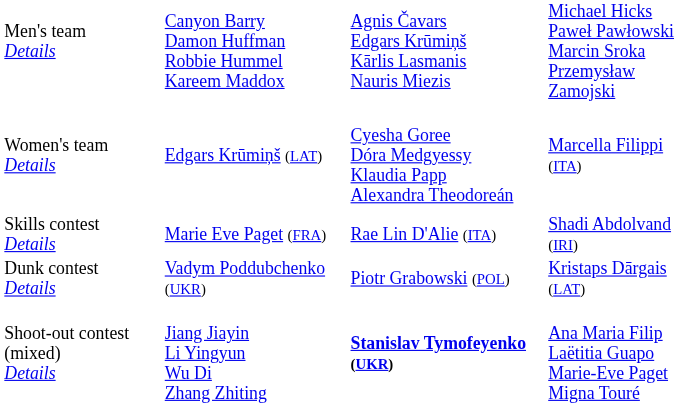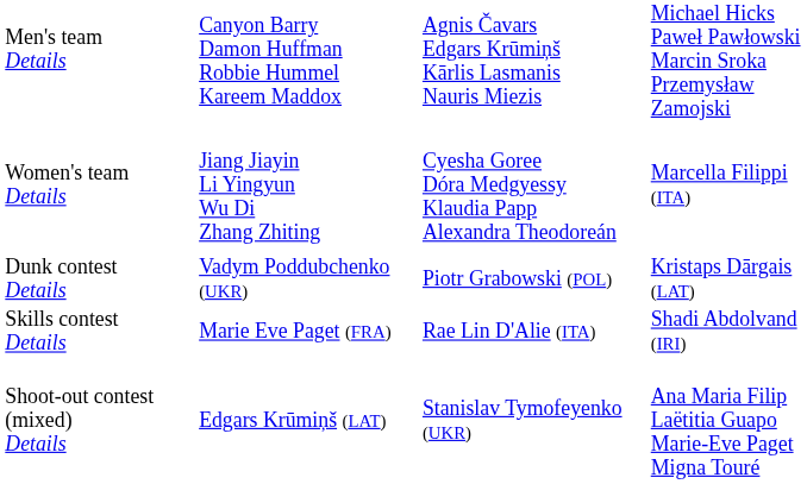 <table>
 <tr>
 <td>Men's team<br><em><a href='#'>Details</a></em></td>
 <td><br><a href='#'>Canyon Barry</a><br><a href='#'>Damon Huffman</a><br><a href='#'>Robbie Hummel</a><br><a href='#'>Kareem Maddox</a></td>
 <td><br><a href='#'>Agnis Čavars</a><br><a href='#'>Edgars Krūmiņš</a><br><a href='#'>Kārlis Lasmanis</a><br><a href='#'>Nauris Miezis</a></td>
 <td><br><a href='#'>Michael Hicks</a><br><a href='#'>Paweł Pawłowski</a><br><a href='#'>Marcin Sroka</a><br><a href='#'>Przemysław Zamojski</a></td>
 </tr>
 <tr>
 <td>Women's team<br><em><a href='#'>Details</a></em></td>
-<td> <a href='#'>Edgars Krūmiņš</a> <small>(<a href='#'>LAT</a>)</small></td>
+<td><br><a href='#'>Jiang Jiayin</a><br><a href='#'>Li Yingyun</a><br><a href='#'>Wu Di</a><br><a href='#'>Zhang Zhiting</a></td>
 <td><br><a href='#'>Cyesha Goree</a><br><a href='#'>Dóra Medgyessy</a><br><a href='#'>Klaudia Papp</a><br><a href='#'>Alexandra Theodoreán</a></td>
 <td> <a href='#'>Marcella Filippi</a> <small>(<a href='#'>ITA</a>)</small></td>
 </tr>
 <tr>
 <td colspan=4></td>
+</tr>
+<tr>
+<td>Dunk contest<br><em><a href='#'>Details</a></em></td>
+<td> <a href='#'>Vadym Poddubchenko</a> <small>(<a href='#'>UKR</a>)</small></td>
+<td> <a href='#'>Piotr Grabowski</a> <small>(<a href='#'>POL</a>)</small></td>
+<td> <a href='#'>Kristaps Dārgais</a> <small>(<a href='#'>LAT</a>)</small></td>
 </tr>
 <tr>
 <td>Skills contest<br><em><a href='#'>Details</a></em></td>
 <td> <a href='#'>Marie Eve Paget</a> <small>(<a href='#'>FRA</a>)</small></td>
 <td> <a href='#'>Rae Lin D'Alie</a> <small>(<a href='#'>ITA</a>)</small></td>
 <td> <a href='#'>Shadi Abdolvand</a> <small>(<a href='#'>IRI</a>)</small></td>
 </tr>
 <tr>
-<td>Dunk contest<br><em><a href='#'>Details</a></em></td>
-<td> <a href='#'>Vadym Poddubchenko</a> <small>(<a href='#'>UKR</a>)</small></td>
-<td> <a href='#'>Piotr Grabowski</a> <small>(<a href='#'>POL</a>)</small></td>
-<td> <a href='#'>Kristaps Dārgais</a> <small>(<a href='#'>LAT</a>)</small></td>
-</tr>
-<tr>
 <td>Shoot-out contest (mixed)<br><em><a href='#'>Details</a></em></td>
-<td><br><a href='#'>Jiang Jiayin</a><br><a href='#'>Li Yingyun</a><br><a href='#'>Wu Di</a><br><a href='#'>Zhang Zhiting</a></td>
-<td><strong> <a href='#'>Stanislav Tymofeyenko</a> <small>(<a href='#'>UKR</a>)</small></strong></td>
+<td> <a href='#'>Edgars Krūmiņš</a> <small>(<a href='#'>LAT</a>)</small></td>
+<td> <a href='#'>Stanislav Tymofeyenko</a> <small>(<a href='#'>UKR</a>)</small></td>
 <td><br><a href='#'>Ana Maria Filip</a><br><a href='#'>Laëtitia Guapo</a><br><a href='#'>Marie-Eve Paget</a><br><a href='#'>Migna Touré</a></td>
 </tr>
 </table>
